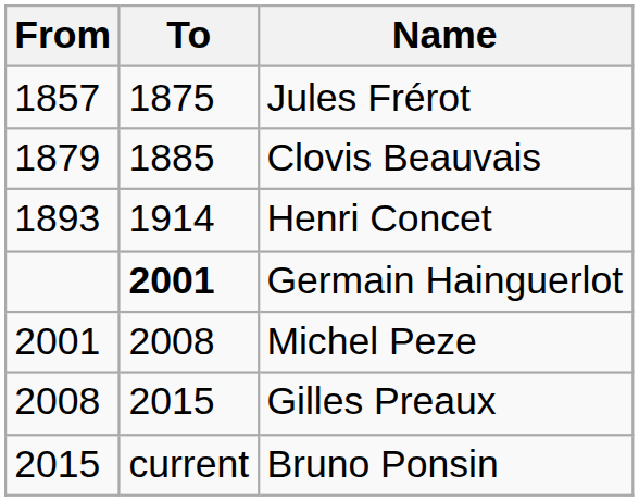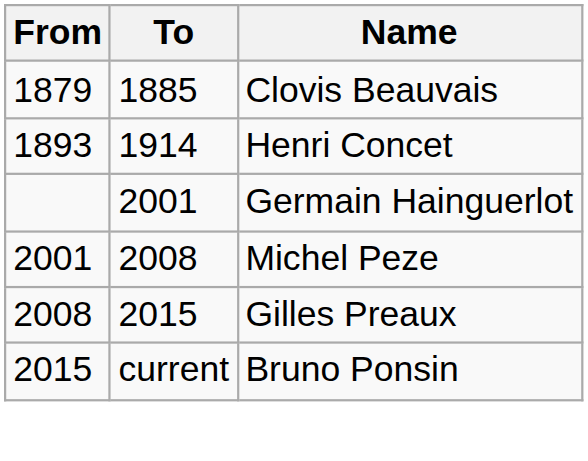 <table class="wikitable">
 <tr>
 <th>From</th>
 <th>To</th>
 <th>Name</th>
-</tr>
-<tr>
-<td>1857</td>
-<td>1875</td>
-<td>Jules Frérot</td>
 </tr>
 <tr>
 <td>1879</td>
 <td>1885</td>
 <td>Clovis Beauvais</td>
 </tr>
 <tr>
 <td>1893</td>
 <td>1914</td>
 <td>Henri Concet</td>
 </tr>
 <tr>
 <td></td>
-<td><strong>2001</strong></td>
+<td>2001</td>
 <td>Germain Hainguerlot</td>
 </tr>
 <tr>
 <td>2001</td>
 <td>2008</td>
 <td>Michel Peze</td>
 </tr>
 <tr>
 <td>2008</td>
 <td>2015</td>
 <td>Gilles Preaux</td>
 </tr>
 <tr>
 <td>2015</td>
 <td>current</td>
 <td>Bruno Ponsin</td>
 </tr>
 </table>
